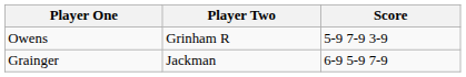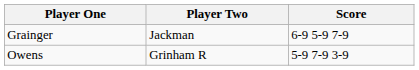 <table class="wikitable">
 <tr>
 <th width=170>Player One</th>
 <th width=170>Player Two</th>
 <th width=150>Score</th>
 </tr>
 <tr>
+<td> Grainger</td>
+<td> Jackman</td>
+<td>6-9 5-9 7-9</td>
+</tr>
+<tr>
 <td> Owens</td>
 <td> Grinham R</td>
 <td>5-9 7-9 3-9</td>
 </tr>
-<tr>
-<td> Grainger</td>
-<td> Jackman</td>
-<td>6-9 5-9 7-9</td>
-</tr>
 </table>
